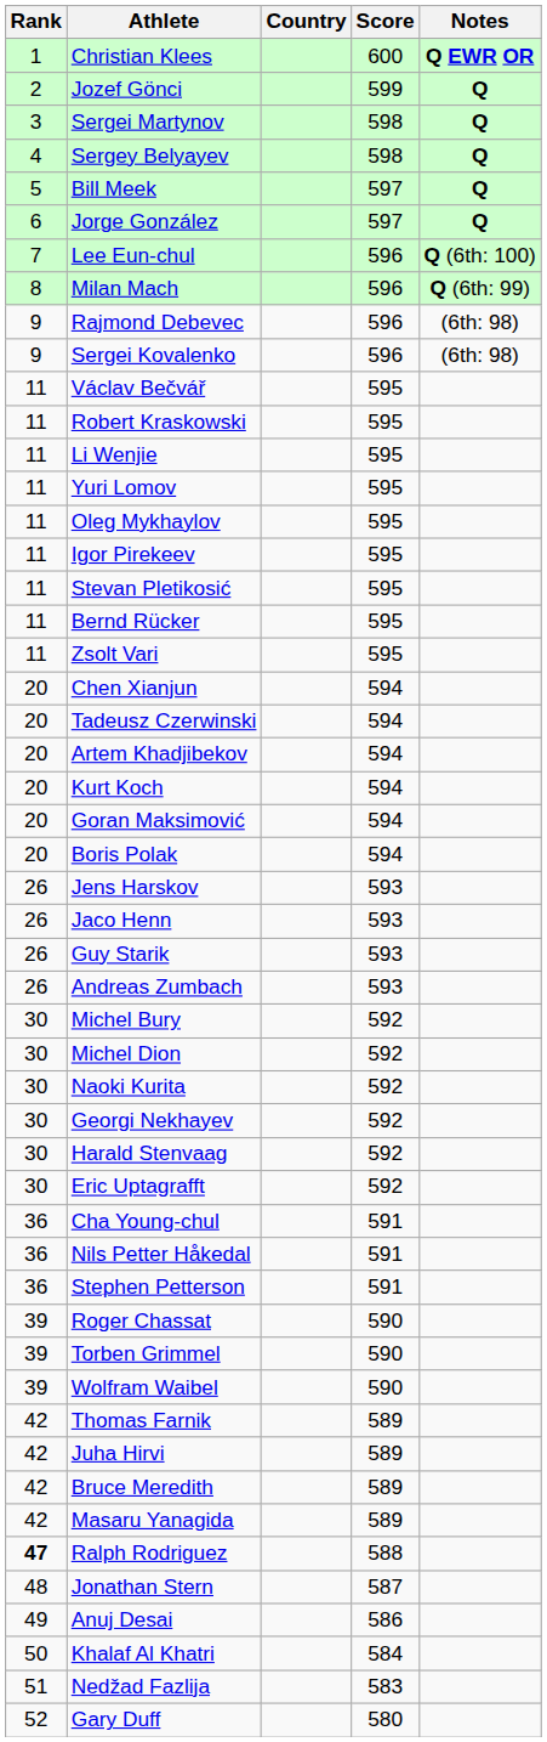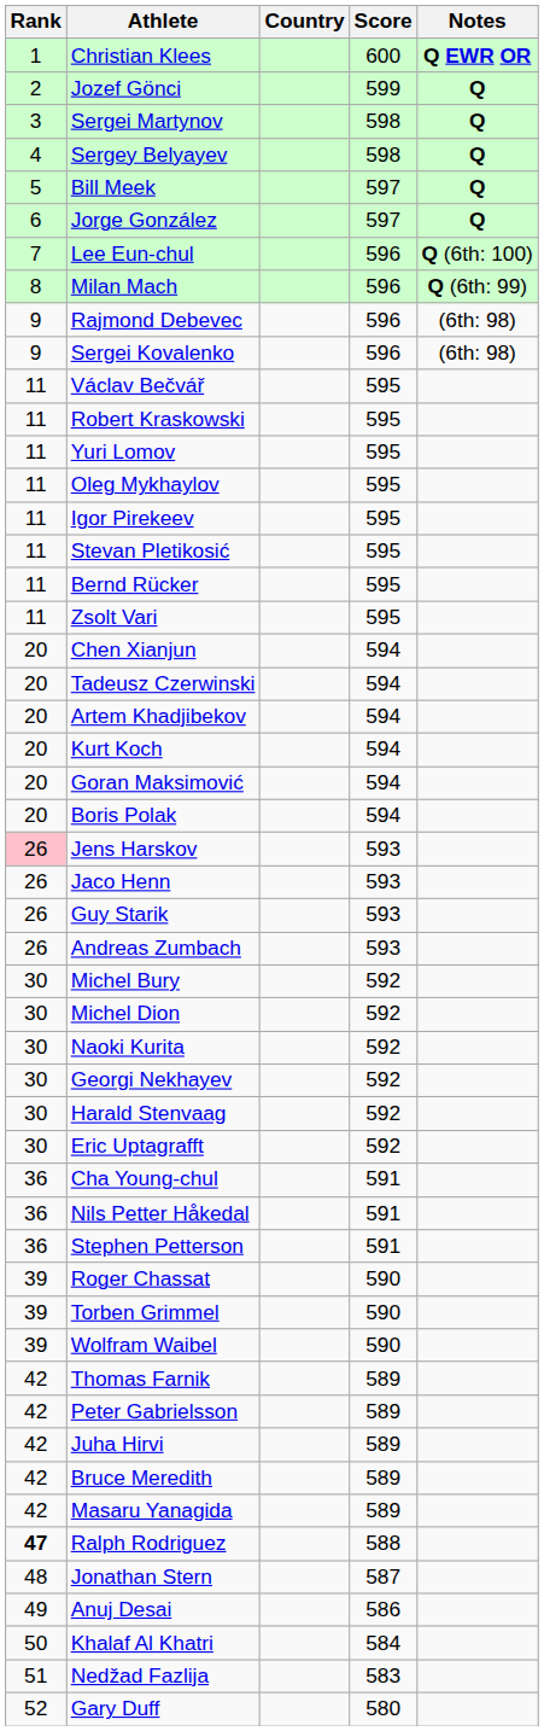 <table class="wikitable sortable" style="text-align: center">
 <tr>
 <th>Rank</th>
 <th>Athlete</th>
 <th>Country</th>
 <th>Score</th>
 <th>Notes</th>
 </tr>
 <tr bgcolor=#ccffcc>
 <td>1</td>
 <td align=left><a href='#'>Christian Klees</a></td>
 <td align=left></td>
 <td>600</td>
 <td><strong>Q <a href='#'>EWR</a> <a href='#'>OR</a></strong></td>
 </tr>
 <tr bgcolor=#ccffcc>
 <td>2</td>
 <td align=left><a href='#'>Jozef Gönci</a></td>
 <td align=left></td>
 <td>599</td>
 <td><strong>Q</strong></td>
 </tr>
 <tr bgcolor=#ccffcc>
 <td>3</td>
 <td align=left><a href='#'>Sergei Martynov</a></td>
 <td align=left></td>
 <td>598</td>
 <td><strong>Q</strong></td>
 </tr>
 <tr bgcolor=#ccffcc>
 <td>4</td>
 <td align=left><a href='#'>Sergey Belyayev</a></td>
 <td align=left></td>
 <td>598</td>
 <td><strong>Q</strong></td>
 </tr>
 <tr bgcolor=#ccffcc>
 <td>5</td>
 <td align=left><a href='#'>Bill Meek</a></td>
 <td align=left></td>
 <td>597</td>
 <td><strong>Q</strong></td>
 </tr>
 <tr bgcolor=#ccffcc>
 <td>6</td>
 <td align=left><a href='#'>Jorge González</a></td>
 <td align=left></td>
 <td>597</td>
 <td><strong>Q</strong></td>
 </tr>
 <tr bgcolor=#ccffcc>
 <td>7</td>
 <td align=left><a href='#'>Lee Eun-chul</a></td>
 <td align=left></td>
 <td>596</td>
 <td><strong>Q</strong> (6th: 100)</td>
 </tr>
 <tr bgcolor=#ccffcc>
 <td>8</td>
 <td align=left><a href='#'>Milan Mach</a></td>
 <td align=left></td>
 <td>596</td>
 <td><strong>Q</strong> (6th: 99)</td>
 </tr>
 <tr>
 <td>9</td>
 <td align=left><a href='#'>Rajmond Debevec</a></td>
 <td align=left></td>
 <td>596</td>
 <td>(6th: 98)</td>
 </tr>
 <tr>
 <td>9</td>
 <td align=left><a href='#'>Sergei Kovalenko</a></td>
 <td align=left></td>
 <td>596</td>
 <td>(6th: 98)</td>
 </tr>
 <tr>
 <td>11</td>
 <td align=left><a href='#'>Václav Bečvář</a></td>
 <td align=left></td>
 <td>595</td>
 <td></td>
 </tr>
 <tr>
 <td>11</td>
 <td align=left><a href='#'>Robert Kraskowski</a></td>
 <td align=left></td>
 <td>595</td>
 <td></td>
 </tr>
 <tr>
 <td>11</td>
-<td align=left><a href='#'>Li Wenjie</a></td>
-<td align=left></td>
-<td>595</td>
-<td></td>
-</tr>
-<tr>
-<td>11</td>
 <td align=left><a href='#'>Yuri Lomov</a></td>
 <td align=left></td>
 <td>595</td>
 <td></td>
 </tr>
 <tr>
 <td>11</td>
 <td align=left><a href='#'>Oleg Mykhaylov</a></td>
 <td align=left></td>
 <td>595</td>
 <td></td>
 </tr>
 <tr>
 <td>11</td>
 <td align=left><a href='#'>Igor Pirekeev</a></td>
 <td align=left></td>
 <td>595</td>
 <td></td>
 </tr>
 <tr>
 <td>11</td>
 <td align=left><a href='#'>Stevan Pletikosić</a></td>
 <td align=left></td>
 <td>595</td>
 <td></td>
 </tr>
 <tr>
 <td>11</td>
 <td align=left><a href='#'>Bernd Rücker</a></td>
 <td align=left></td>
 <td>595</td>
 <td></td>
 </tr>
 <tr>
 <td>11</td>
 <td align=left><a href='#'>Zsolt Vari</a></td>
 <td align=left></td>
 <td>595</td>
 <td></td>
 </tr>
 <tr>
 <td>20</td>
 <td align=left><a href='#'>Chen Xianjun</a></td>
 <td align=left></td>
 <td>594</td>
 <td></td>
 </tr>
 <tr>
 <td>20</td>
 <td align=left><a href='#'>Tadeusz Czerwinski</a></td>
 <td align=left></td>
 <td>594</td>
 <td></td>
 </tr>
 <tr>
 <td>20</td>
 <td align=left><a href='#'>Artem Khadjibekov</a></td>
 <td align=left></td>
 <td>594</td>
 <td></td>
 </tr>
 <tr>
 <td>20</td>
 <td align=left><a href='#'>Kurt Koch</a></td>
 <td align=left></td>
 <td>594</td>
 <td></td>
 </tr>
 <tr>
 <td>20</td>
 <td align=left><a href='#'>Goran Maksimović</a></td>
 <td align=left></td>
 <td>594</td>
 <td></td>
 </tr>
 <tr>
 <td>20</td>
 <td align=left><a href='#'>Boris Polak</a></td>
 <td align=left></td>
 <td>594</td>
 <td></td>
 </tr>
 <tr>
-<td>26</td>
+<td style="background: pink;">26</td>
 <td align=left><a href='#'>Jens Harskov</a></td>
 <td align=left></td>
 <td>593</td>
 <td></td>
 </tr>
 <tr>
 <td>26</td>
 <td align=left><a href='#'>Jaco Henn</a></td>
 <td align=left></td>
 <td>593</td>
 <td></td>
 </tr>
 <tr>
 <td>26</td>
 <td align=left><a href='#'>Guy Starik</a></td>
 <td align=left></td>
 <td>593</td>
 <td></td>
 </tr>
 <tr>
 <td>26</td>
 <td align=left><a href='#'>Andreas Zumbach</a></td>
 <td align=left></td>
 <td>593</td>
 <td></td>
 </tr>
 <tr>
 <td>30</td>
 <td align=left><a href='#'>Michel Bury</a></td>
 <td align=left></td>
 <td>592</td>
 <td></td>
 </tr>
 <tr>
 <td>30</td>
 <td align=left><a href='#'>Michel Dion</a></td>
 <td align=left></td>
 <td>592</td>
 <td></td>
 </tr>
 <tr>
 <td>30</td>
 <td align=left><a href='#'>Naoki Kurita</a></td>
 <td align=left></td>
 <td>592</td>
 <td></td>
 </tr>
 <tr>
 <td>30</td>
 <td align=left><a href='#'>Georgi Nekhayev</a></td>
 <td align=left></td>
 <td>592</td>
 <td></td>
 </tr>
 <tr>
 <td>30</td>
 <td align=left><a href='#'>Harald Stenvaag</a></td>
 <td align=left></td>
 <td>592</td>
 <td></td>
 </tr>
 <tr>
 <td>30</td>
 <td align=left><a href='#'>Eric Uptagrafft</a></td>
 <td align=left></td>
 <td>592</td>
 <td></td>
 </tr>
 <tr>
 <td>36</td>
 <td align=left><a href='#'>Cha Young-chul</a></td>
 <td align=left></td>
 <td>591</td>
 <td></td>
 </tr>
 <tr>
 <td>36</td>
 <td align=left><a href='#'>Nils Petter Håkedal</a></td>
 <td align=left></td>
 <td>591</td>
 <td></td>
 </tr>
 <tr>
 <td>36</td>
 <td align=left><a href='#'>Stephen Petterson</a></td>
 <td align=left></td>
 <td>591</td>
 <td></td>
 </tr>
 <tr>
 <td>39</td>
 <td align=left><a href='#'>Roger Chassat</a></td>
 <td align=left></td>
 <td>590</td>
 <td></td>
 </tr>
 <tr>
 <td>39</td>
 <td align=left><a href='#'>Torben Grimmel</a></td>
 <td align=left></td>
 <td>590</td>
 <td></td>
 </tr>
 <tr>
 <td>39</td>
 <td align=left><a href='#'>Wolfram Waibel</a></td>
 <td align=left></td>
 <td>590</td>
 <td></td>
 </tr>
 <tr>
 <td>42</td>
 <td align=left><a href='#'>Thomas Farnik</a></td>
 <td align=left></td>
 <td>589</td>
 <td></td>
 </tr>
 <tr>
 <td>42</td>
+<td align=left><a href='#'>Peter Gabrielsson</a></td>
+<td align=left></td>
+<td>589</td>
+<td></td>
+</tr>
+<tr>
+<td>42</td>
 <td align=left><a href='#'>Juha Hirvi</a></td>
 <td align=left></td>
 <td>589</td>
 <td></td>
 </tr>
 <tr>
 <td>42</td>
 <td align=left><a href='#'>Bruce Meredith</a></td>
 <td align=left></td>
 <td>589</td>
 <td></td>
 </tr>
 <tr>
 <td>42</td>
 <td align=left><a href='#'>Masaru Yanagida</a></td>
 <td align=left></td>
 <td>589</td>
 <td></td>
 </tr>
 <tr>
 <td><strong>47</strong></td>
 <td align=left><a href='#'>Ralph Rodriguez</a></td>
 <td align=left></td>
 <td>588</td>
 <td></td>
 </tr>
 <tr>
 <td>48</td>
 <td align=left><a href='#'>Jonathan Stern</a></td>
 <td align=left></td>
 <td>587</td>
 <td></td>
 </tr>
 <tr>
 <td>49</td>
 <td align=left><a href='#'>Anuj Desai</a></td>
 <td align=left></td>
 <td>586</td>
 <td></td>
 </tr>
 <tr>
 <td>50</td>
 <td align=left><a href='#'>Khalaf Al Khatri</a></td>
 <td align=left></td>
 <td>584</td>
 <td></td>
 </tr>
 <tr>
 <td>51</td>
 <td align=left><a href='#'>Nedžad Fazlija</a></td>
 <td align=left></td>
 <td>583</td>
 <td></td>
 </tr>
 <tr>
 <td>52</td>
 <td align=left><a href='#'>Gary Duff</a></td>
 <td align=left></td>
 <td>580</td>
 <td></td>
 </tr>
 </table>
